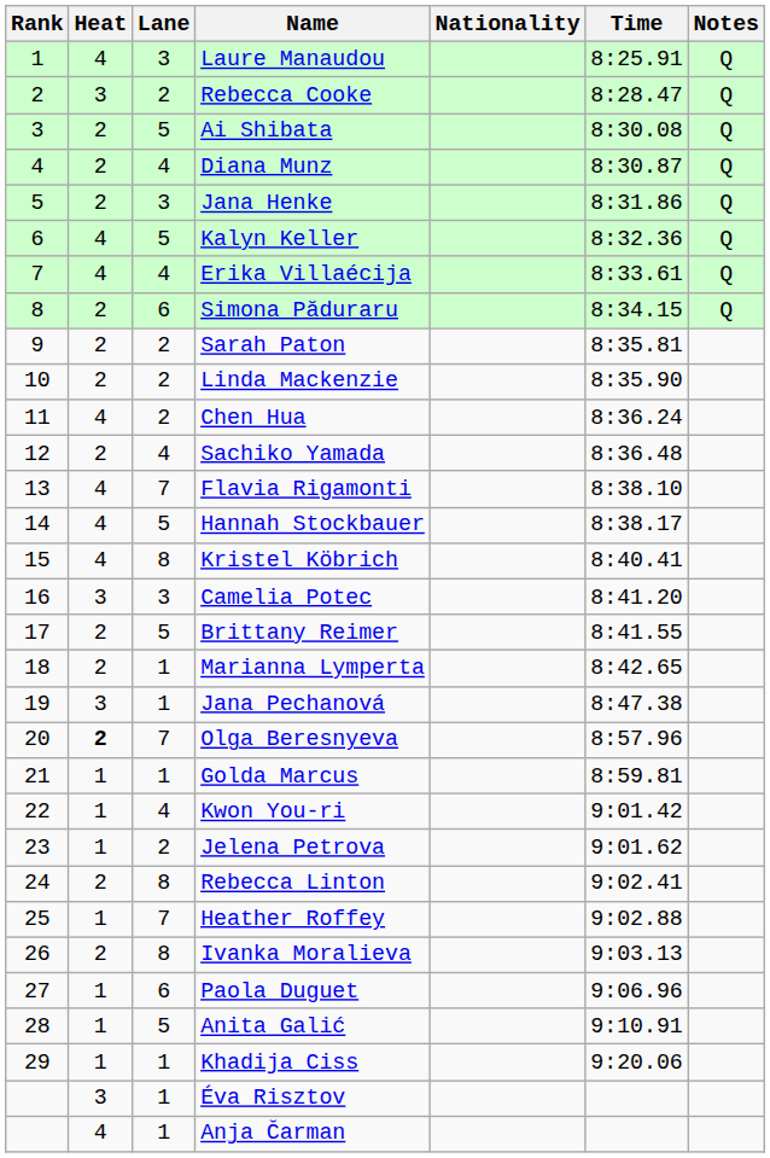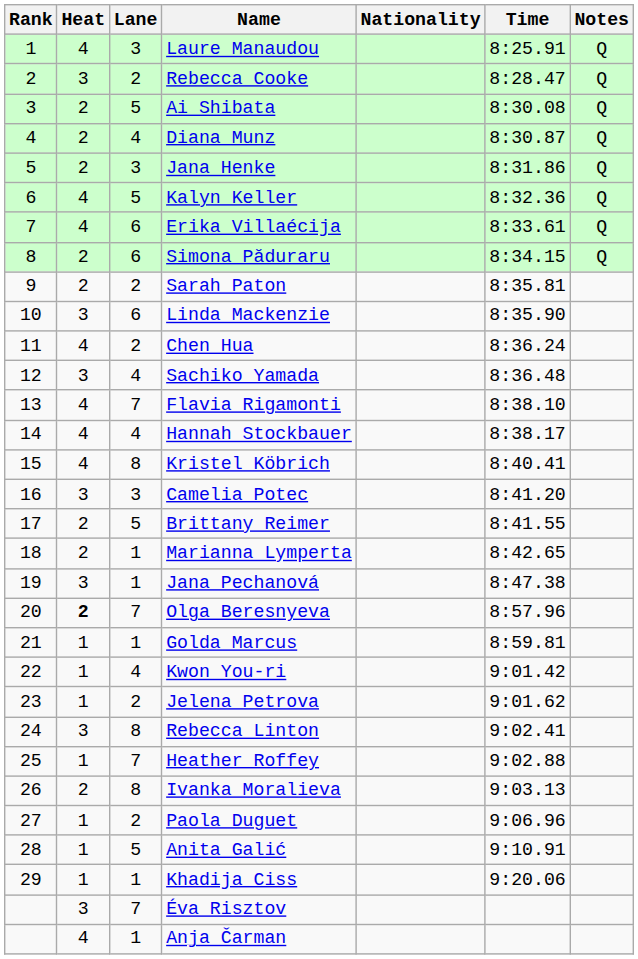 <table class="wikitable sortable" style="text-align:center">
 <tr>
 <th>Rank</th>
 <th>Heat</th>
 <th>Lane</th>
 <th>Name</th>
 <th>Nationality</th>
 <th>Time</th>
 <th>Notes</th>
 </tr>
 <tr bgcolor=#ccffcc>
 <td>1</td>
 <td>4</td>
 <td>3</td>
 <td align=left><a href='#'>Laure Manaudou</a></td>
 <td align=left></td>
 <td>8:25.91</td>
 <td>Q</td>
 </tr>
 <tr bgcolor=#ccffcc>
 <td>2</td>
 <td>3</td>
 <td>2</td>
 <td align=left><a href='#'>Rebecca Cooke</a></td>
 <td align=left></td>
 <td>8:28.47</td>
 <td>Q</td>
 </tr>
 <tr bgcolor=#ccffcc>
 <td>3</td>
 <td>2</td>
 <td>5</td>
 <td align=left><a href='#'>Ai Shibata</a></td>
 <td align=left></td>
 <td>8:30.08</td>
 <td>Q</td>
 </tr>
 <tr bgcolor=#ccffcc>
 <td>4</td>
 <td>2</td>
 <td>4</td>
 <td align=left><a href='#'>Diana Munz</a></td>
 <td align=left></td>
 <td>8:30.87</td>
 <td>Q</td>
 </tr>
 <tr bgcolor=#ccffcc>
 <td>5</td>
 <td>2</td>
 <td>3</td>
 <td align=left><a href='#'>Jana Henke</a></td>
 <td align=left></td>
 <td>8:31.86</td>
 <td>Q</td>
 </tr>
 <tr bgcolor=#ccffcc>
 <td>6</td>
 <td>4</td>
 <td>5</td>
 <td align=left><a href='#'>Kalyn Keller</a></td>
 <td align=left></td>
 <td>8:32.36</td>
 <td>Q</td>
 </tr>
 <tr bgcolor=#ccffcc>
 <td>7</td>
 <td>4</td>
-<td>4</td>
+<td>6</td>
 <td align=left><a href='#'>Erika Villaécija</a></td>
 <td align=left></td>
 <td>8:33.61</td>
 <td>Q</td>
 </tr>
 <tr bgcolor=#ccffcc>
 <td>8</td>
 <td>2</td>
 <td>6</td>
 <td align=left><a href='#'>Simona Păduraru</a></td>
 <td align=left></td>
 <td>8:34.15</td>
 <td>Q</td>
 </tr>
 <tr>
 <td>9</td>
 <td>2</td>
 <td>2</td>
 <td align=left><a href='#'>Sarah Paton</a></td>
 <td align=left></td>
 <td>8:35.81</td>
 <td></td>
 </tr>
 <tr>
 <td>10</td>
-<td>2</td>
-<td>2</td>
+<td>3</td>
+<td>6</td>
 <td align=left><a href='#'>Linda Mackenzie</a></td>
 <td align=left></td>
 <td>8:35.90</td>
 <td></td>
 </tr>
 <tr>
 <td>11</td>
 <td>4</td>
 <td>2</td>
 <td align=left><a href='#'>Chen Hua</a></td>
 <td align=left></td>
 <td>8:36.24</td>
 <td></td>
 </tr>
 <tr>
 <td>12</td>
-<td>2</td>
+<td>3</td>
 <td>4</td>
 <td align=left><a href='#'>Sachiko Yamada</a></td>
 <td align=left></td>
 <td>8:36.48</td>
 <td></td>
 </tr>
 <tr>
 <td>13</td>
 <td>4</td>
 <td>7</td>
 <td align=left><a href='#'>Flavia Rigamonti</a></td>
 <td align=left></td>
 <td>8:38.10</td>
 <td></td>
 </tr>
 <tr>
 <td>14</td>
 <td>4</td>
-<td>5</td>
+<td>4</td>
 <td align=left><a href='#'>Hannah Stockbauer</a></td>
 <td align=left></td>
 <td>8:38.17</td>
 <td></td>
 </tr>
 <tr>
 <td>15</td>
 <td>4</td>
 <td>8</td>
 <td align=left><a href='#'>Kristel Köbrich</a></td>
 <td align=left></td>
 <td>8:40.41</td>
 <td></td>
 </tr>
 <tr>
 <td>16</td>
 <td>3</td>
 <td>3</td>
 <td align=left><a href='#'>Camelia Potec</a></td>
 <td align=left></td>
 <td>8:41.20</td>
 <td></td>
 </tr>
 <tr>
 <td>17</td>
 <td>2</td>
 <td>5</td>
 <td align=left><a href='#'>Brittany Reimer</a></td>
 <td align=left></td>
 <td>8:41.55</td>
 <td></td>
 </tr>
 <tr>
 <td>18</td>
 <td>2</td>
 <td>1</td>
 <td align=left><a href='#'>Marianna Lymperta</a></td>
 <td align=left></td>
 <td>8:42.65</td>
 <td></td>
 </tr>
 <tr>
 <td>19</td>
 <td>3</td>
 <td>1</td>
 <td align=left><a href='#'>Jana Pechanová</a></td>
 <td align=left></td>
 <td>8:47.38</td>
 <td></td>
 </tr>
 <tr>
 <td>20</td>
 <td><strong>2</strong></td>
 <td>7</td>
 <td align=left><a href='#'>Olga Beresnyeva</a></td>
 <td align=left></td>
 <td>8:57.96</td>
 <td></td>
 </tr>
 <tr>
 <td>21</td>
 <td>1</td>
 <td>1</td>
 <td align=left><a href='#'>Golda Marcus</a></td>
 <td align=left></td>
 <td>8:59.81</td>
 <td></td>
 </tr>
 <tr>
 <td>22</td>
 <td>1</td>
 <td>4</td>
 <td align=left><a href='#'>Kwon You-ri</a></td>
 <td align=left></td>
 <td>9:01.42</td>
 <td></td>
 </tr>
 <tr>
 <td>23</td>
 <td>1</td>
 <td>2</td>
 <td align=left><a href='#'>Jelena Petrova</a></td>
 <td align=left></td>
 <td>9:01.62</td>
 <td></td>
 </tr>
 <tr>
 <td>24</td>
-<td>2</td>
+<td>3</td>
 <td>8</td>
 <td align=left><a href='#'>Rebecca Linton</a></td>
 <td align=left></td>
 <td>9:02.41</td>
 <td></td>
 </tr>
 <tr>
 <td>25</td>
 <td>1</td>
 <td>7</td>
 <td align=left><a href='#'>Heather Roffey</a></td>
 <td align=left></td>
 <td>9:02.88</td>
 <td></td>
 </tr>
 <tr>
 <td>26</td>
 <td>2</td>
 <td>8</td>
 <td align=left><a href='#'>Ivanka Moralieva</a></td>
 <td align=left></td>
 <td>9:03.13</td>
 <td></td>
 </tr>
 <tr>
 <td>27</td>
 <td>1</td>
-<td>6</td>
+<td>2</td>
 <td align=left><a href='#'>Paola Duguet</a></td>
 <td align=left></td>
 <td>9:06.96</td>
 <td></td>
 </tr>
 <tr>
 <td>28</td>
 <td>1</td>
 <td>5</td>
 <td align=left><a href='#'>Anita Galić</a></td>
 <td align=left></td>
 <td>9:10.91</td>
 <td></td>
 </tr>
 <tr>
 <td>29</td>
 <td>1</td>
 <td>1</td>
 <td align=left><a href='#'>Khadija Ciss</a></td>
 <td align=left></td>
 <td>9:20.06</td>
 <td></td>
 </tr>
 <tr>
 <td></td>
 <td>3</td>
-<td>1</td>
+<td>7</td>
 <td align=left><a href='#'>Éva Risztov</a></td>
 <td align=left></td>
 <td></td>
 <td></td>
 </tr>
 <tr>
 <td></td>
 <td>4</td>
 <td>1</td>
 <td align=left><a href='#'>Anja Čarman</a></td>
 <td align=left></td>
 <td></td>
 <td></td>
 </tr>
 </table>
